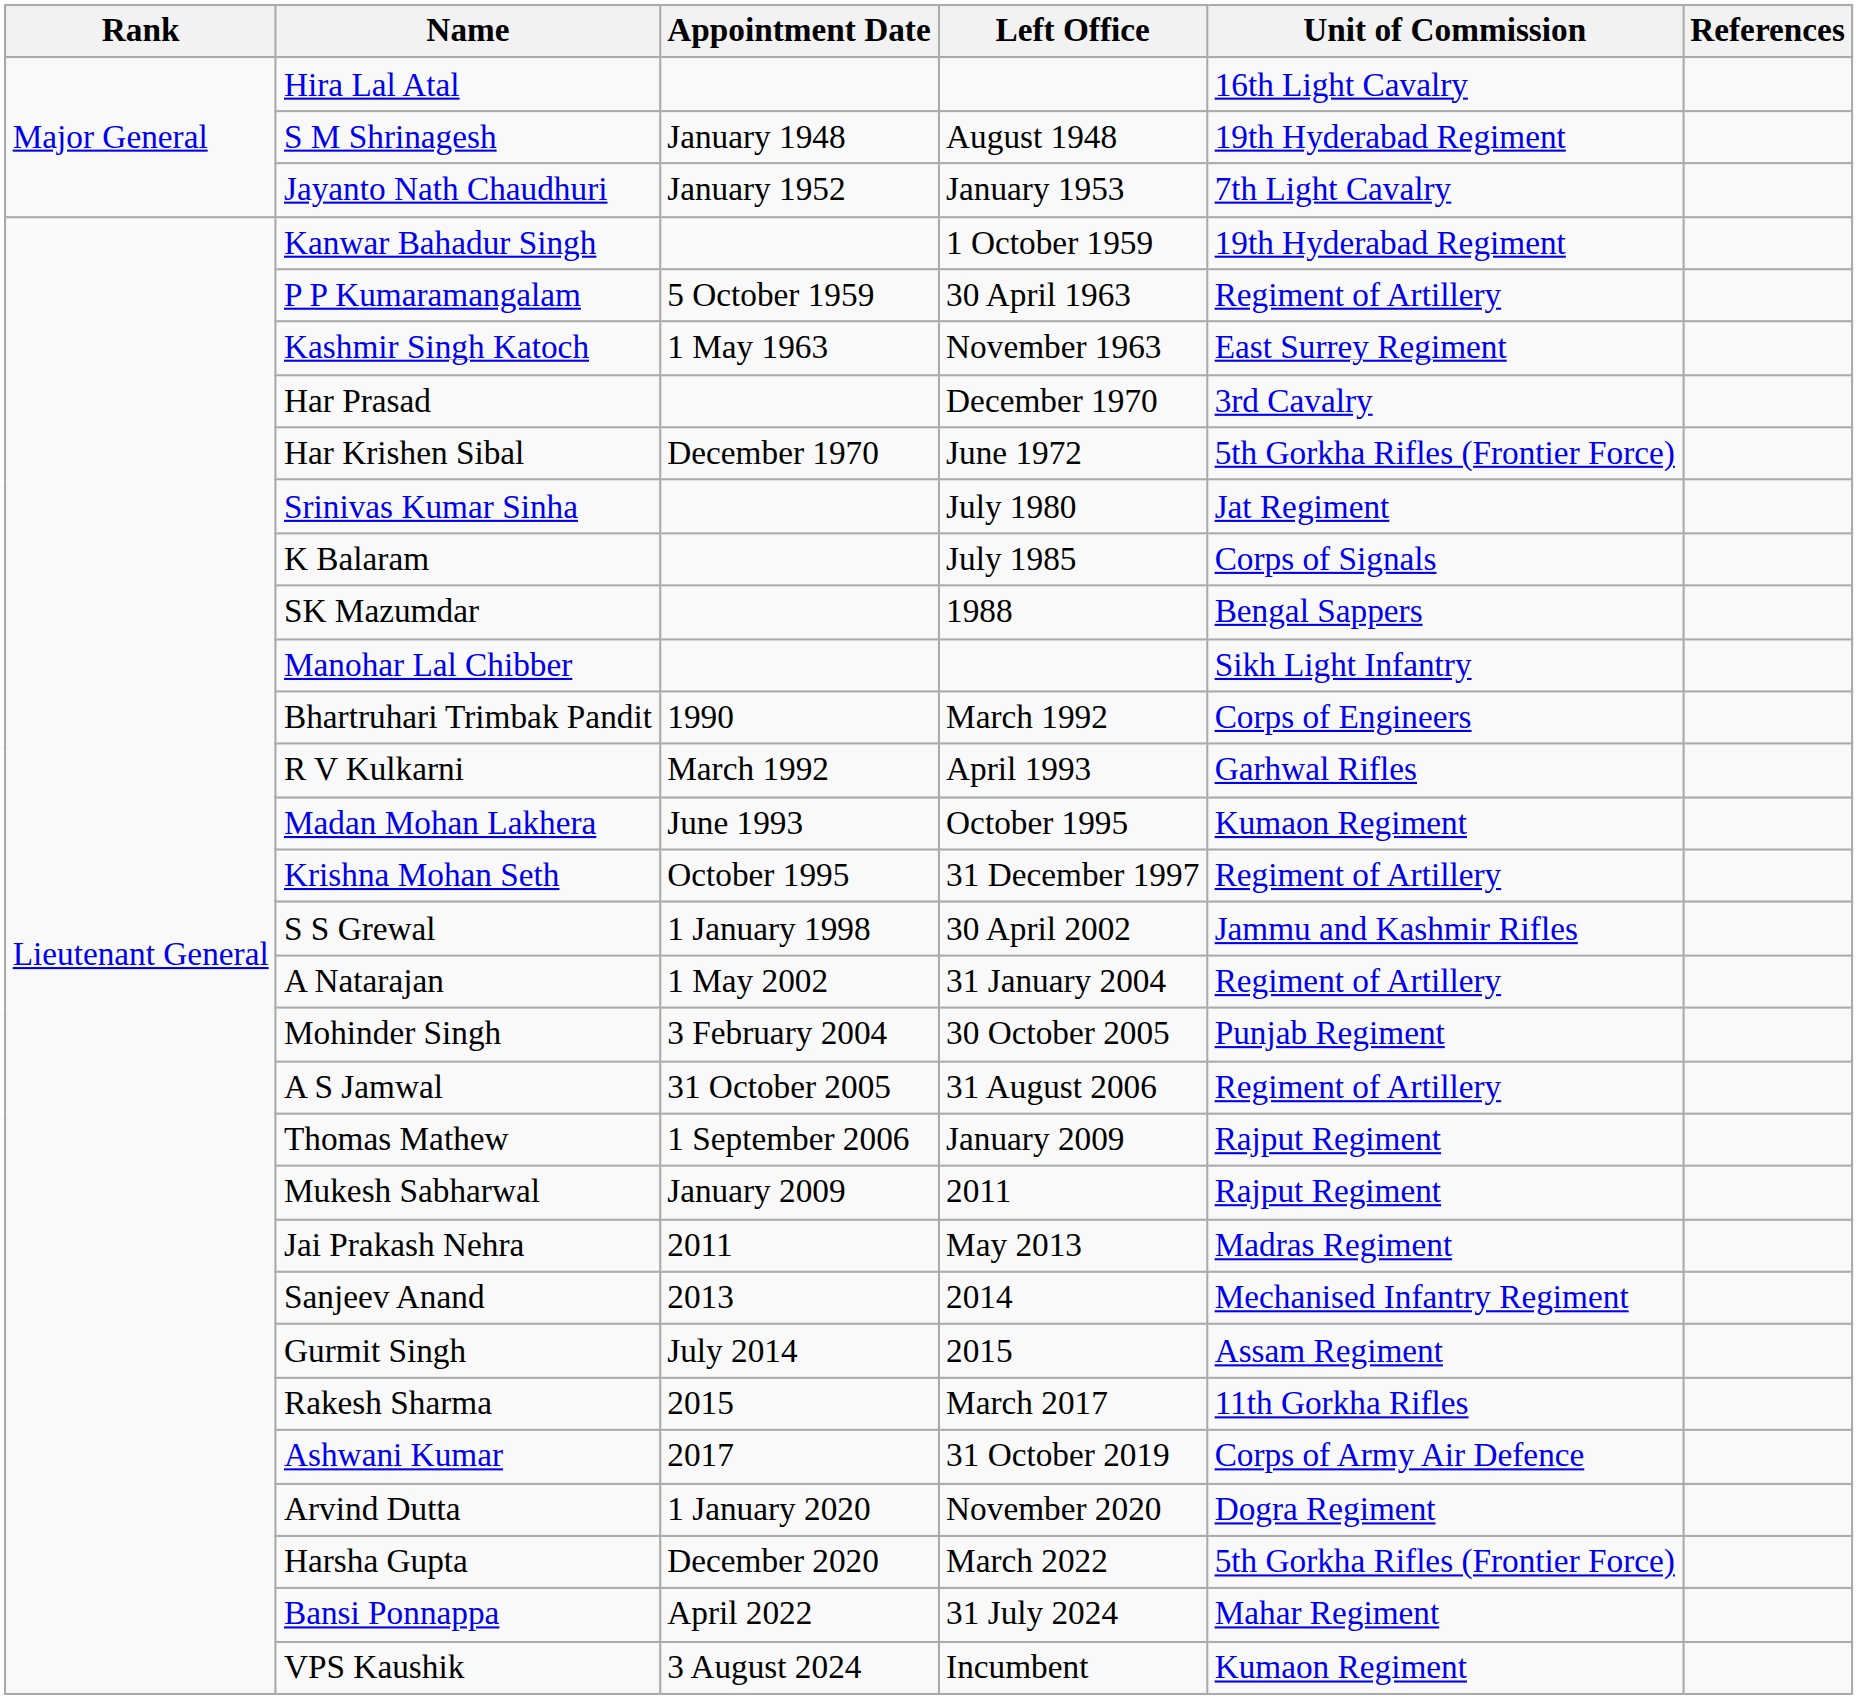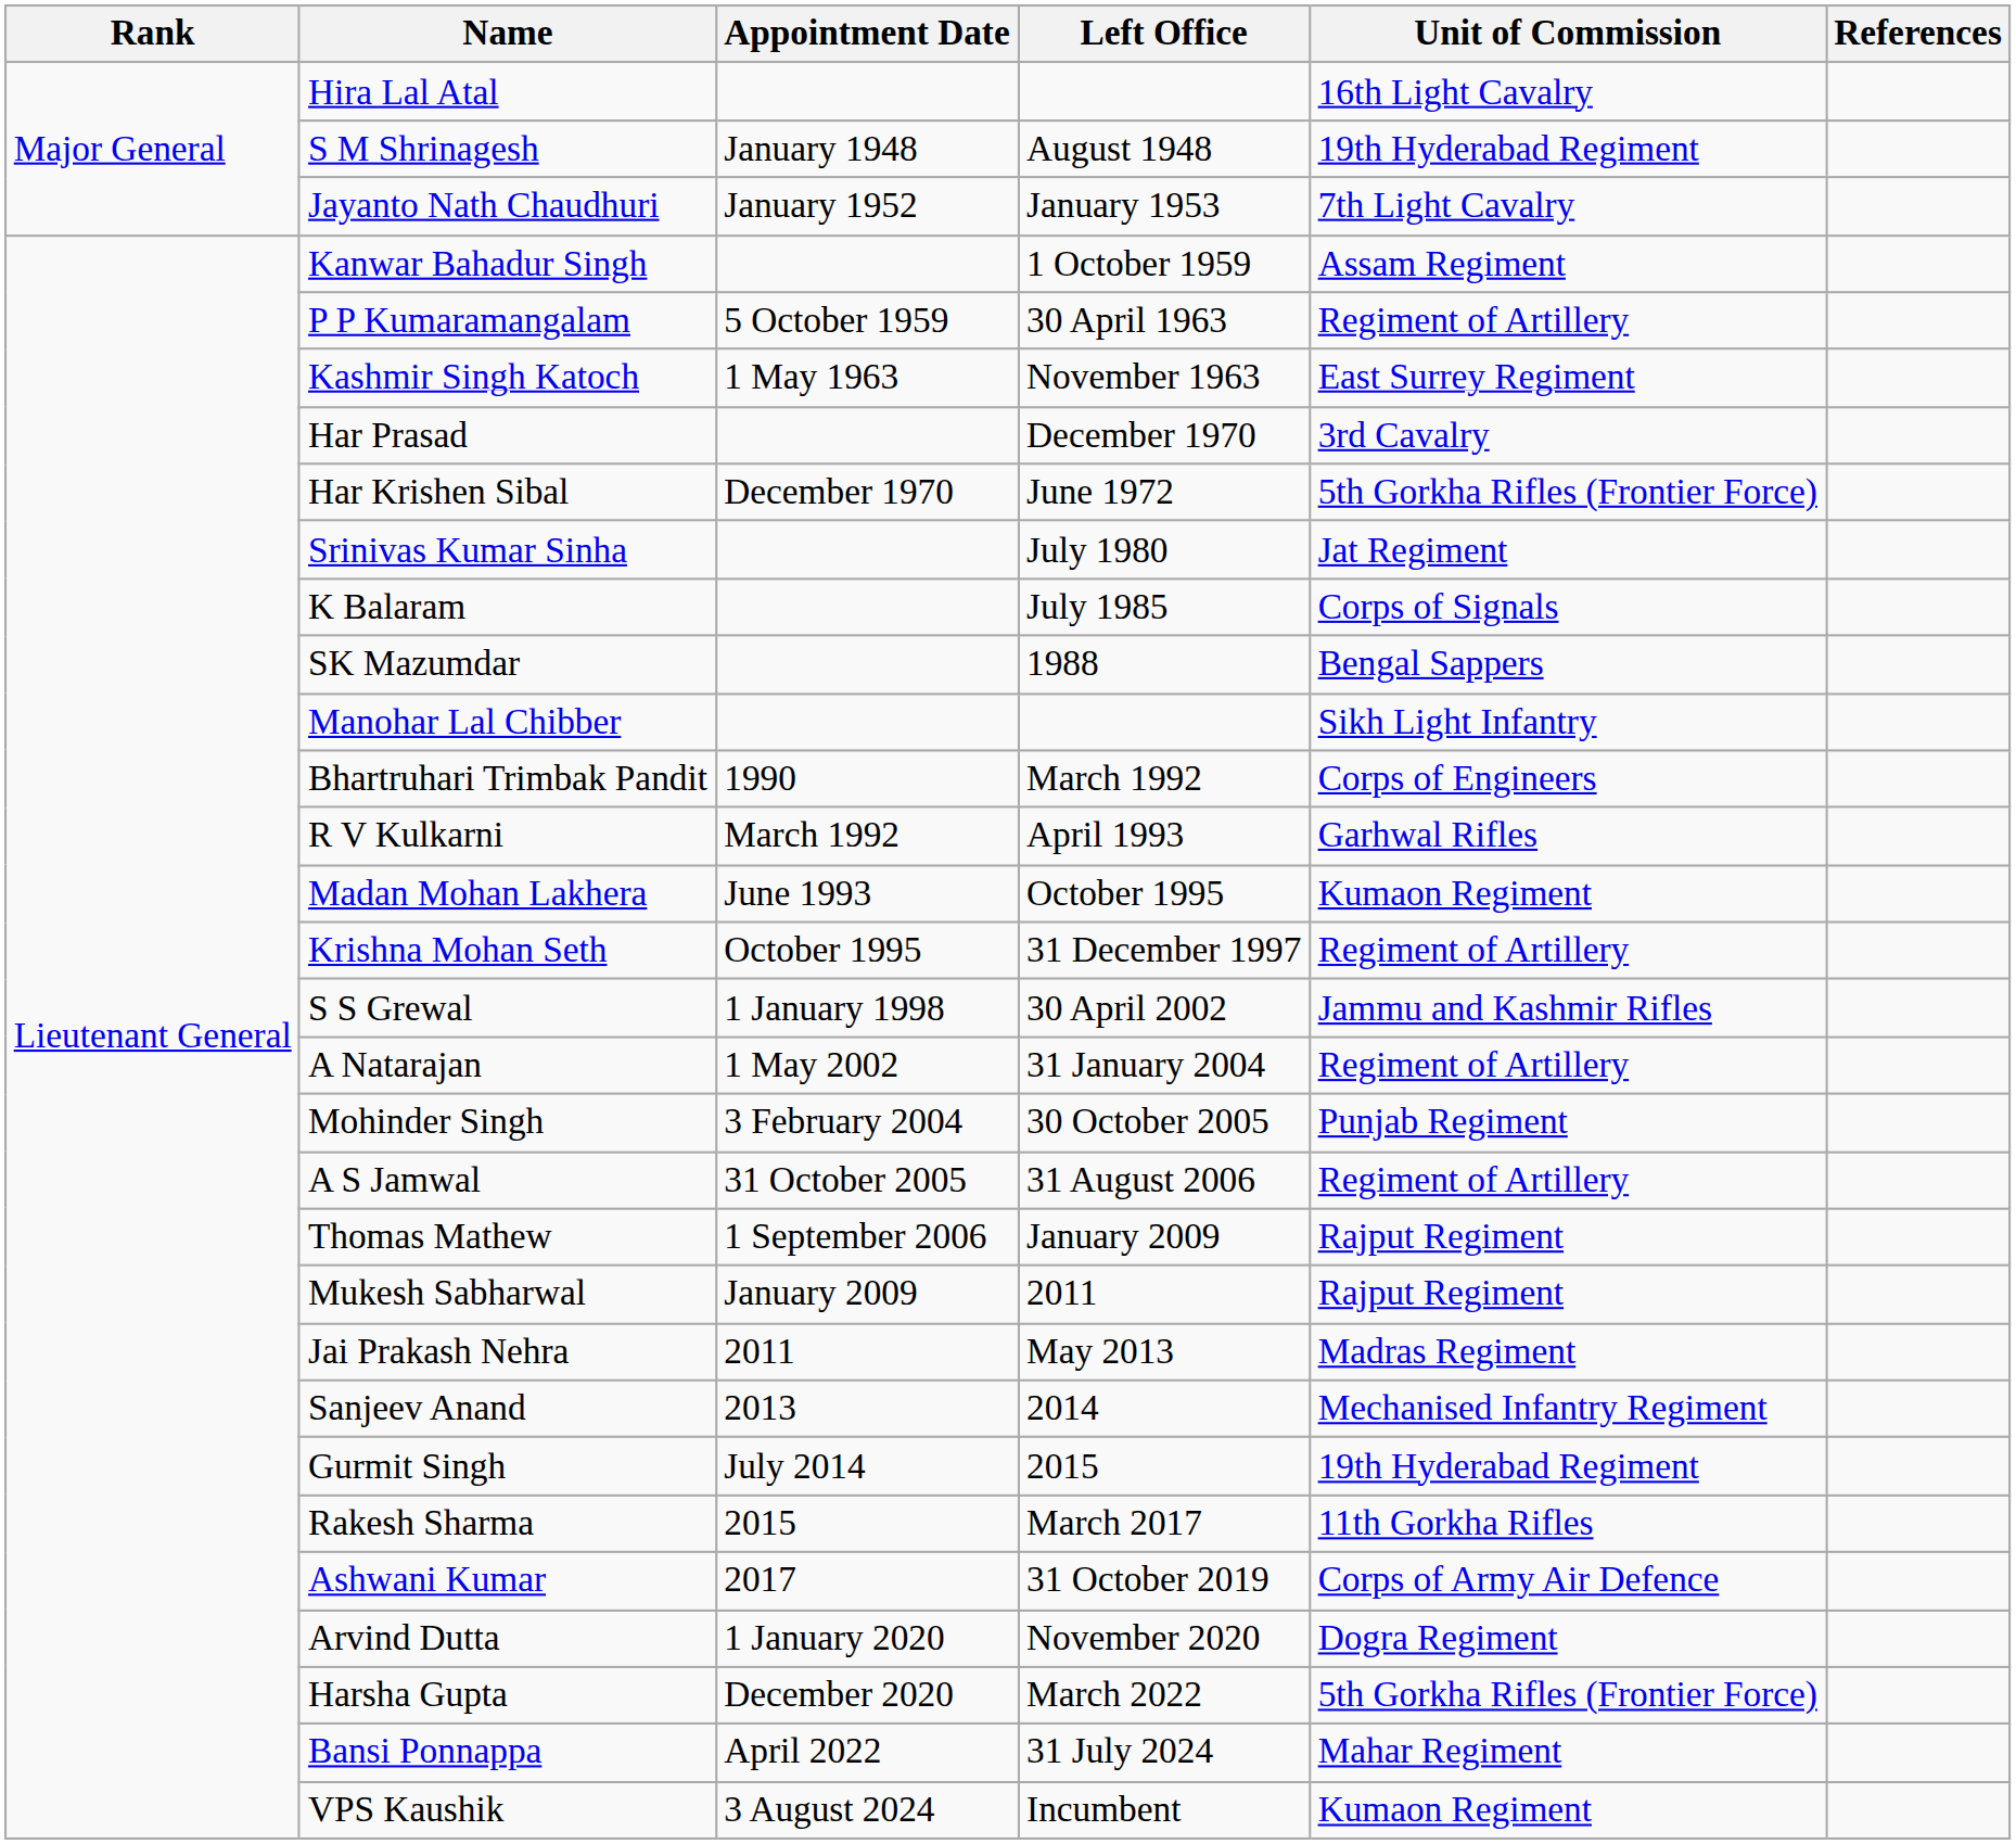 <table class="wikitable">
 <tr>
 <th>Rank</th>
 <th>Name</th>
 <th>Appointment Date</th>
 <th>Left Office</th>
 <th>Unit of Commission</th>
 <th>References</th>
 </tr>
 <tr>
 <td rowspan=3><a href='#'>Major General</a></td>
 <td><a href='#'>Hira Lal Atal</a></td>
 <td></td>
 <td></td>
 <td><a href='#'>16th Light Cavalry</a></td>
 <td></td>
 </tr>
 <tr>
 <td><a href='#'>S M Shrinagesh</a></td>
 <td>January 1948</td>
 <td>August 1948</td>
 <td><a href='#'>19th Hyderabad Regiment</a></td>
 <td></td>
 </tr>
 <tr>
 <td><a href='#'>Jayanto Nath Chaudhuri</a></td>
 <td>January 1952</td>
 <td>January 1953</td>
 <td><a href='#'>7th Light Cavalry</a></td>
 <td></td>
 </tr>
 <tr>
 <td rowspan=35><a href='#'>Lieutenant General</a></td>
 <td><a href='#'>Kanwar Bahadur Singh</a></td>
 <td></td>
 <td>1 October 1959</td>
-<td><a href='#'>19th Hyderabad Regiment</a></td>
+<td><a href='#'>Assam Regiment</a></td>
 <td></td>
 </tr>
 <tr>
 <td><a href='#'>P P Kumaramangalam</a></td>
 <td>5 October 1959</td>
 <td>30 April 1963</td>
 <td><a href='#'>Regiment of Artillery</a></td>
 <td></td>
 </tr>
 <tr>
 <td><a href='#'>Kashmir Singh Katoch</a></td>
 <td>1 May 1963</td>
 <td>November 1963</td>
 <td><a href='#'>East Surrey Regiment</a></td>
 <td></td>
 </tr>
 <tr>
 <td>Har Prasad</td>
 <td></td>
 <td>December 1970</td>
 <td><a href='#'>3rd Cavalry</a></td>
 <td></td>
 </tr>
 <tr>
 <td>Har Krishen Sibal</td>
 <td>December 1970</td>
 <td>June 1972</td>
 <td><a href='#'>5th Gorkha Rifles (Frontier Force)</a></td>
 <td></td>
 </tr>
 <tr>
 <td><a href='#'>Srinivas Kumar Sinha</a></td>
 <td></td>
 <td>July 1980</td>
 <td><a href='#'>Jat Regiment</a></td>
 <td></td>
 </tr>
 <tr>
 <td>K Balaram</td>
 <td></td>
 <td>July 1985</td>
 <td><a href='#'>Corps of Signals</a></td>
 <td></td>
 </tr>
 <tr>
 <td>SK Mazumdar</td>
 <td></td>
 <td>1988</td>
 <td><a href='#'>Bengal Sappers</a></td>
 <td></td>
 </tr>
 <tr>
 <td><a href='#'>Manohar Lal Chibber</a></td>
 <td></td>
 <td></td>
 <td><a href='#'>Sikh Light Infantry</a></td>
 <td></td>
 </tr>
 <tr>
 <td>Bhartruhari Trimbak Pandit</td>
 <td>1990</td>
 <td>March 1992</td>
 <td><a href='#'>Corps of Engineers</a></td>
 <td></td>
 </tr>
 <tr>
 <td>R V Kulkarni</td>
 <td>March 1992</td>
 <td>April 1993</td>
 <td><a href='#'>Garhwal Rifles</a></td>
 <td></td>
 </tr>
 <tr>
 <td><a href='#'>Madan Mohan Lakhera</a></td>
 <td>June 1993</td>
 <td>October 1995</td>
 <td><a href='#'>Kumaon Regiment</a></td>
 <td></td>
 </tr>
 <tr>
 <td><a href='#'>Krishna Mohan Seth</a></td>
 <td>October 1995</td>
 <td>31 December 1997</td>
 <td><a href='#'>Regiment of Artillery</a></td>
 <td></td>
 </tr>
 <tr>
 <td>S S Grewal</td>
 <td>1 January 1998</td>
 <td>30 April 2002</td>
 <td><a href='#'>Jammu and Kashmir Rifles</a></td>
 <td></td>
 </tr>
 <tr>
 <td>A Natarajan</td>
 <td>1 May 2002</td>
 <td>31 January 2004</td>
 <td><a href='#'>Regiment of Artillery</a></td>
 <td></td>
 </tr>
 <tr>
 <td>Mohinder Singh</td>
 <td>3 February 2004</td>
 <td>30 October 2005</td>
 <td><a href='#'>Punjab Regiment</a></td>
 <td></td>
 </tr>
 <tr>
 <td>A S Jamwal</td>
 <td>31 October 2005</td>
 <td>31 August 2006</td>
 <td><a href='#'>Regiment of Artillery</a></td>
 <td></td>
 </tr>
 <tr>
 <td>Thomas Mathew</td>
 <td>1 September 2006</td>
 <td>January 2009</td>
 <td><a href='#'>Rajput Regiment</a></td>
 <td></td>
 </tr>
 <tr>
 <td>Mukesh Sabharwal</td>
 <td>January 2009</td>
 <td>2011</td>
 <td><a href='#'>Rajput Regiment</a></td>
 <td></td>
 </tr>
 <tr>
 <td>Jai Prakash Nehra</td>
 <td>2011</td>
 <td>May 2013</td>
 <td><a href='#'>Madras Regiment</a></td>
 <td></td>
 </tr>
 <tr>
 <td>Sanjeev Anand</td>
 <td>2013</td>
 <td>2014</td>
 <td><a href='#'>Mechanised Infantry Regiment</a></td>
 <td></td>
 </tr>
 <tr>
 <td>Gurmit Singh</td>
 <td>July 2014</td>
 <td>2015</td>
-<td><a href='#'>Assam Regiment</a></td>
+<td><a href='#'>19th Hyderabad Regiment</a></td>
 <td></td>
 </tr>
 <tr>
 <td>Rakesh Sharma</td>
 <td>2015</td>
 <td>March 2017</td>
 <td><a href='#'>11th Gorkha Rifles</a></td>
 <td></td>
 </tr>
 <tr>
 <td><a href='#'>Ashwani Kumar</a></td>
 <td>2017</td>
 <td>31 October 2019</td>
 <td><a href='#'>Corps of Army Air Defence</a></td>
 <td></td>
 </tr>
 <tr>
 <td>Arvind Dutta</td>
 <td>1 January 2020</td>
 <td>November 2020</td>
 <td><a href='#'>Dogra Regiment</a></td>
 <td></td>
 </tr>
 <tr>
 <td>Harsha Gupta</td>
 <td>December 2020</td>
 <td>March 2022</td>
 <td><a href='#'>5th Gorkha Rifles (Frontier Force)</a></td>
 <td></td>
 </tr>
 <tr>
 <td><a href='#'>Bansi Ponnappa</a></td>
 <td>April 2022</td>
 <td>31 July 2024</td>
 <td><a href='#'>Mahar Regiment</a></td>
 <td><br></td>
 </tr>
 <tr>
 <td>VPS Kaushik</td>
 <td>3 August 2024</td>
 <td>Incumbent</td>
 <td><a href='#'>Kumaon Regiment</a></td>
 <td></td>
 </tr>
 </table>
